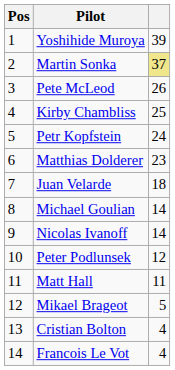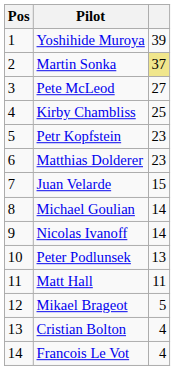 <table class="wikitable" style="font-size: 95%;">
 <tr>
 <th>Pos</th>
 <th>Pilot</th>
 <th></th>
 </tr>
 <tr>
 <td>1</td>
 <td> <a href='#'>Yoshihide Muroya</a></td>
 <td align="right">39</td>
 </tr>
 <tr>
 <td>2</td>
 <td> <a href='#'>Martin Sonka</a></td>
 <td align="right" style="background: khaki;">37</td>
 </tr>
 <tr>
 <td>3</td>
 <td> <a href='#'>Pete McLeod</a></td>
-<td align="right">26</td>
+<td align="right">27</td>
 </tr>
 <tr>
 <td>4</td>
 <td> <a href='#'>Kirby Chambliss</a></td>
 <td align="right">25</td>
 </tr>
 <tr>
 <td>5</td>
 <td> <a href='#'>Petr Kopfstein</a></td>
-<td align="right">24</td>
+<td align="right">23</td>
 </tr>
 <tr>
 <td>6</td>
 <td> <a href='#'>Matthias Dolderer</a></td>
 <td align="right">23</td>
 </tr>
 <tr>
 <td>7</td>
 <td> <a href='#'>Juan Velarde</a></td>
-<td align="right">18</td>
+<td align="right">15</td>
 </tr>
 <tr>
 <td>8</td>
 <td> <a href='#'>Michael Goulian</a></td>
 <td align="right">14</td>
 </tr>
 <tr>
 <td>9</td>
 <td> <a href='#'>Nicolas Ivanoff</a></td>
 <td align="right">14</td>
 </tr>
 <tr>
 <td>10</td>
 <td> <a href='#'>Peter Podlunsek</a></td>
-<td align="right">12</td>
+<td align="right">13</td>
 </tr>
 <tr>
 <td>11</td>
 <td> <a href='#'>Matt Hall</a></td>
 <td align="right">11</td>
 </tr>
 <tr>
 <td>12</td>
 <td> <a href='#'>Mikael Brageot</a></td>
 <td align="right">5</td>
 </tr>
 <tr>
 <td>13</td>
 <td> <a href='#'>Cristian Bolton</a></td>
 <td align="right">4</td>
 </tr>
 <tr>
 <td>14</td>
 <td> <a href='#'>Francois Le Vot</a></td>
 <td align="right">4</td>
 </tr>
 </table>
